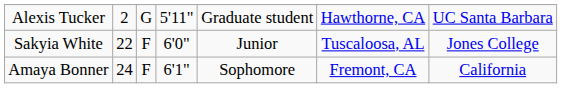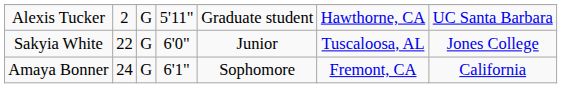 <table class="wikitable sortable" border="1" style="text-align: center;">
 <tr align=center>
 </tr>
 <tr>
 <td>Alexis Tucker</td>
 <td>2</td>
 <td>G</td>
 <td>5'11"</td>
 <td>Graduate student</td>
 <td><a href='#'>Hawthorne, CA</a></td>
 <td><a href='#'>UC Santa Barbara</a></td>
 </tr>
 <tr>
 <td>Sakyia White</td>
 <td>22</td>
-<td>F</td>
+<td>G</td>
 <td>6'0"</td>
 <td>Junior</td>
 <td><a href='#'>Tuscaloosa, AL</a></td>
 <td><a href='#'>Jones College</a></td>
 </tr>
 <tr>
 <td>Amaya Bonner</td>
 <td>24</td>
-<td>F</td>
+<td>G</td>
 <td>6'1"</td>
 <td>Sophomore</td>
 <td><a href='#'>Fremont, CA</a></td>
 <td><a href='#'>California</a></td>
 </tr>
 </table>
